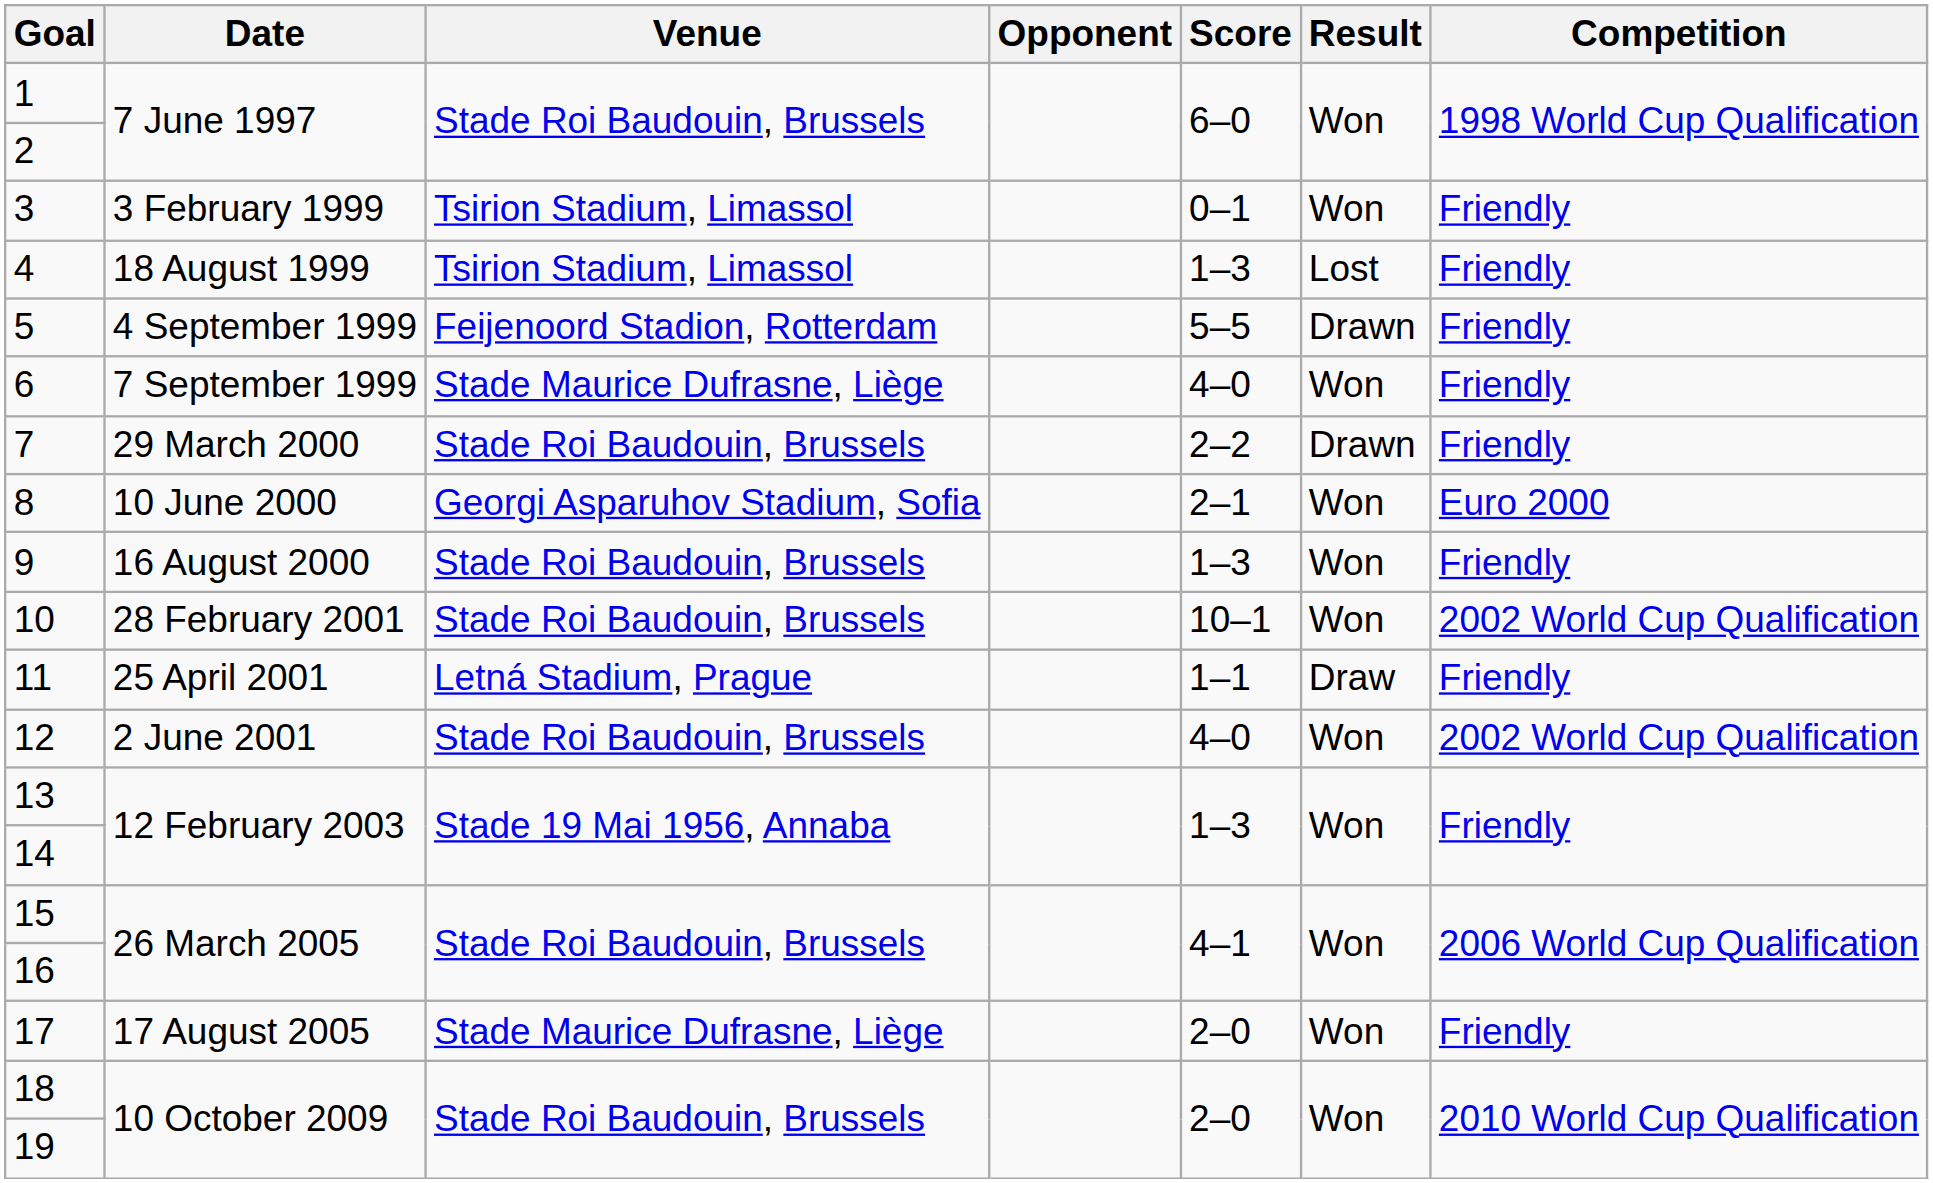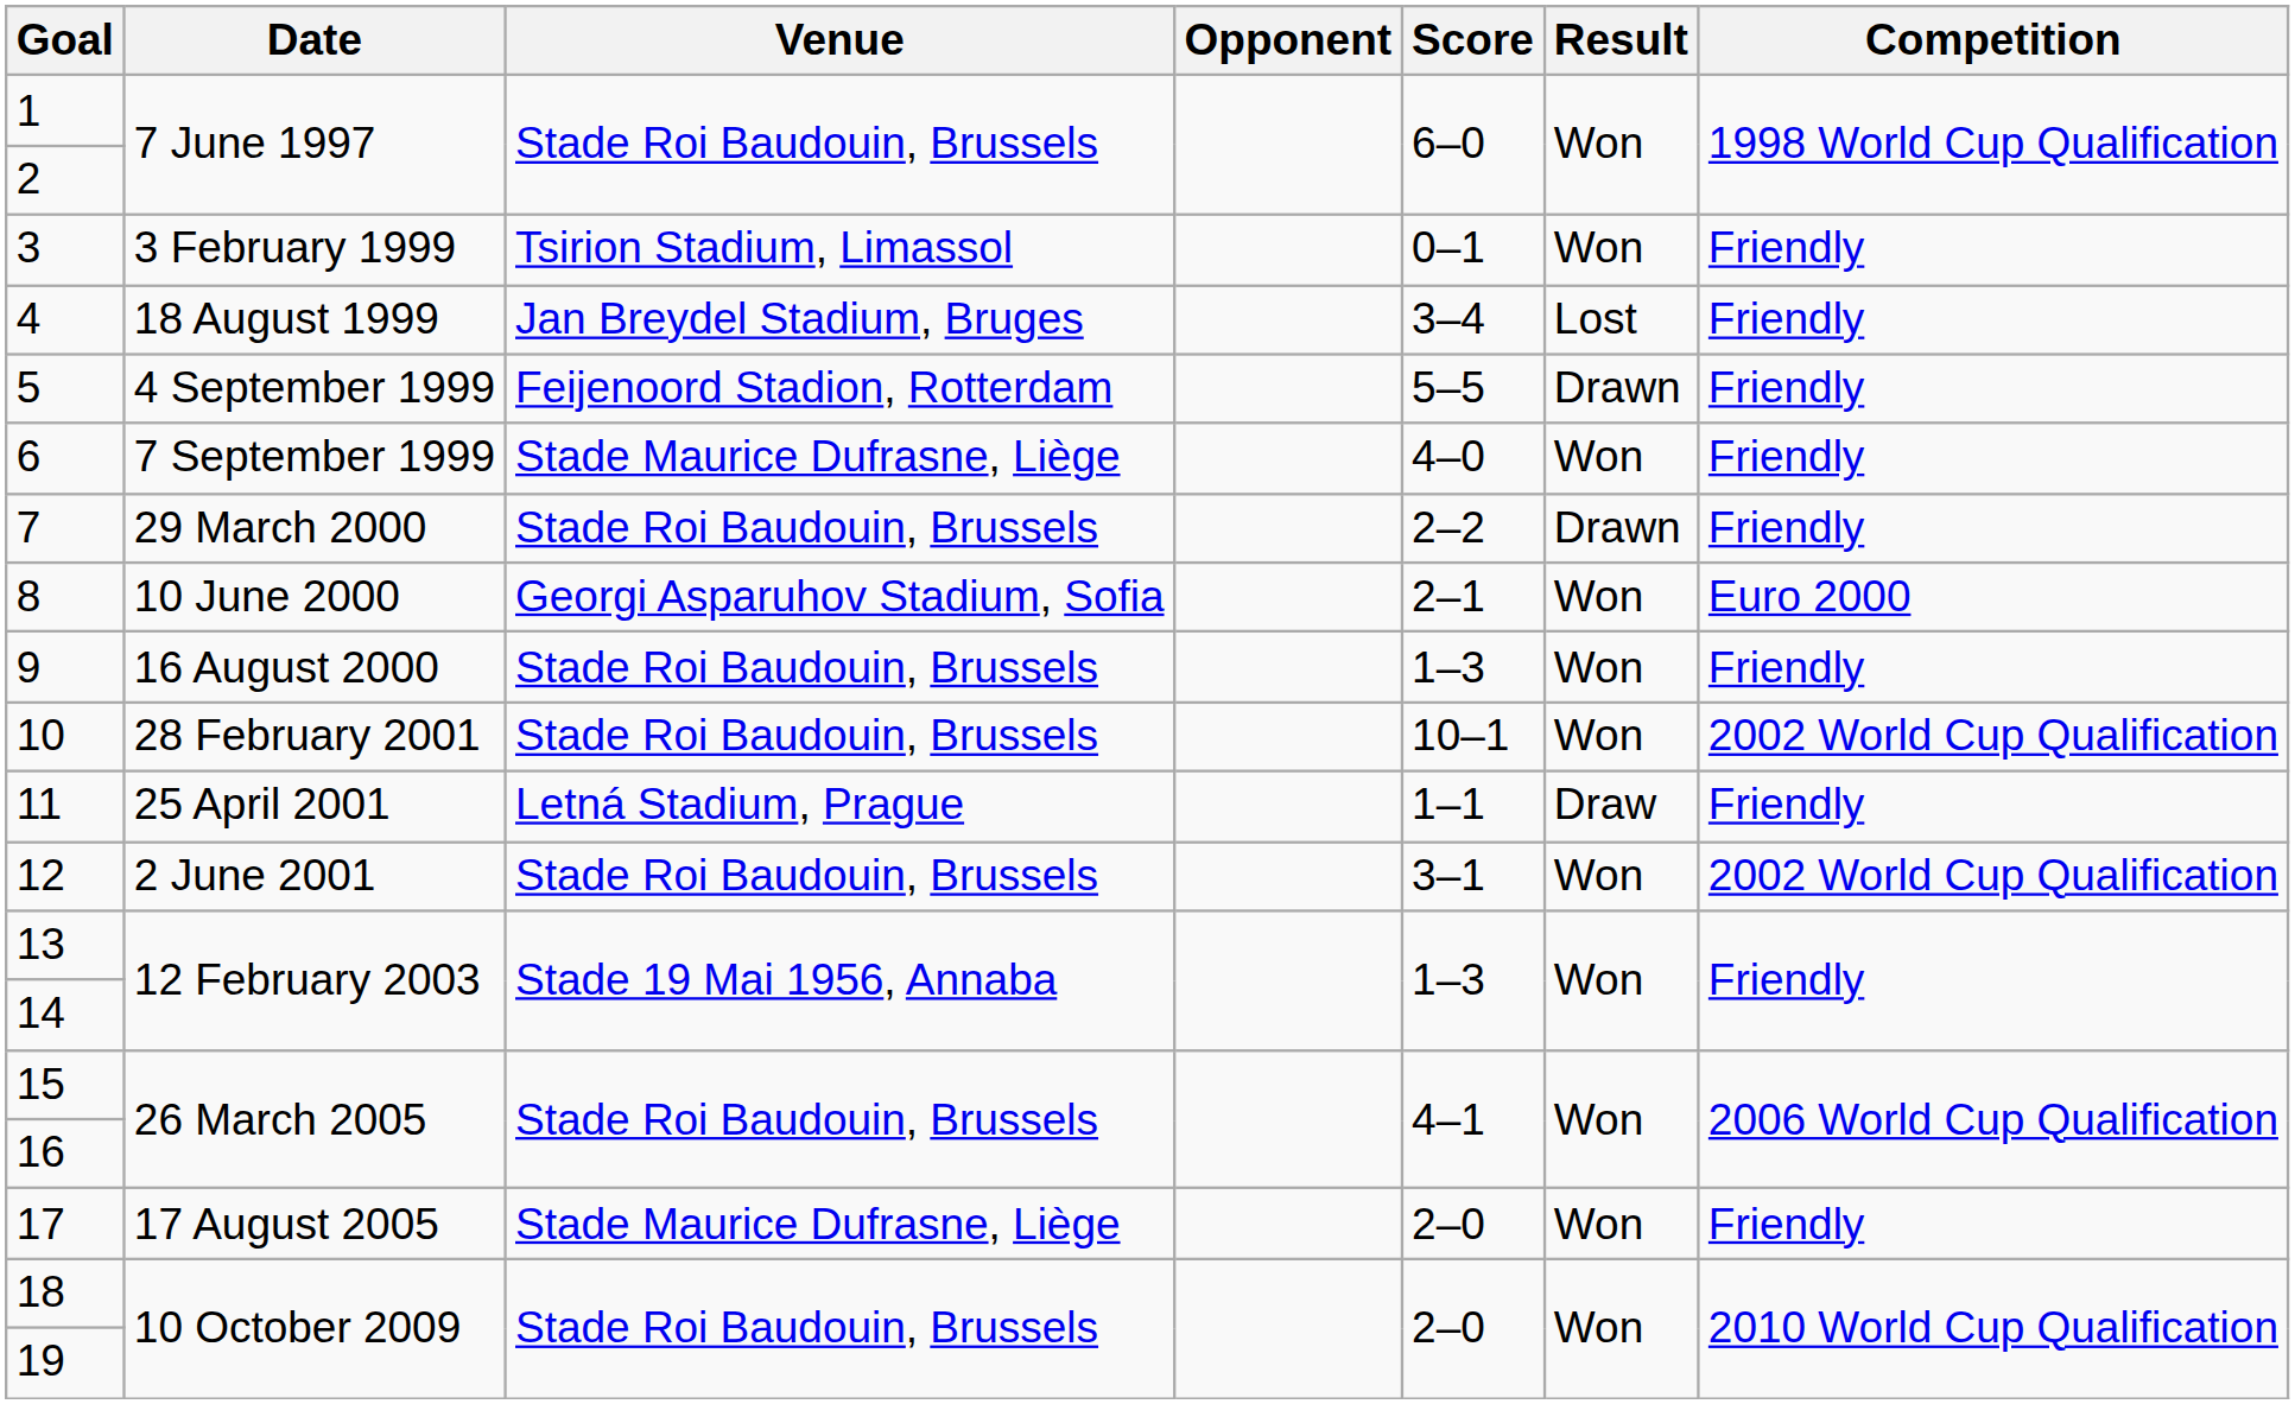 <table class="wikitable sortable">
 <tr>
 <th>Goal</th>
 <th>Date</th>
 <th>Venue</th>
 <th>Opponent</th>
 <th>Score</th>
 <th>Result</th>
 <th>Competition</th>
 </tr>
 <tr>
 <td>1</td>
 <td rowspan="2">7 June 1997</td>
 <td rowspan="2"><a href='#'>Stade Roi Baudouin</a>, <a href='#'>Brussels</a></td>
 <td rowspan="2"></td>
 <td rowspan="2">6–0</td>
 <td rowspan="2">Won</td>
 <td rowspan="2"><a href='#'>1998 World Cup Qualification</a></td>
 </tr>
 <tr>
 <td>2</td>
 </tr>
 <tr>
 <td>3</td>
 <td>3 February 1999</td>
 <td><a href='#'>Tsirion Stadium</a>, <a href='#'>Limassol</a></td>
 <td></td>
 <td>0–1</td>
 <td>Won</td>
 <td><a href='#'>Friendly</a></td>
 </tr>
 <tr>
 <td>4</td>
 <td>18 August 1999</td>
-<td><a href='#'>Tsirion Stadium</a>, <a href='#'>Limassol</a></td>
+<td><a href='#'>Jan Breydel Stadium</a>, <a href='#'>Bruges</a></td>
 <td></td>
-<td>1–3</td>
+<td>3–4</td>
 <td>Lost</td>
 <td><a href='#'>Friendly</a></td>
 </tr>
 <tr>
 <td>5</td>
 <td>4 September 1999</td>
 <td><a href='#'>Feijenoord Stadion</a>, <a href='#'>Rotterdam</a></td>
 <td></td>
 <td>5–5</td>
 <td>Drawn</td>
 <td><a href='#'>Friendly</a></td>
 </tr>
 <tr>
 <td>6</td>
 <td>7 September 1999</td>
 <td><a href='#'>Stade Maurice Dufrasne</a>, <a href='#'>Liège</a></td>
 <td></td>
 <td>4–0</td>
 <td>Won</td>
 <td><a href='#'>Friendly</a></td>
 </tr>
 <tr>
 <td>7</td>
 <td>29 March 2000</td>
 <td><a href='#'>Stade Roi Baudouin</a>, <a href='#'>Brussels</a></td>
 <td></td>
 <td>2–2</td>
 <td>Drawn</td>
 <td><a href='#'>Friendly</a></td>
 </tr>
 <tr>
 <td>8</td>
 <td>10 June 2000</td>
 <td><a href='#'>Georgi Asparuhov Stadium</a>, <a href='#'>Sofia</a></td>
 <td></td>
 <td>2–1</td>
 <td>Won</td>
 <td><a href='#'>Euro 2000</a></td>
 </tr>
 <tr>
 <td>9</td>
 <td>16 August 2000</td>
 <td><a href='#'>Stade Roi Baudouin</a>, <a href='#'>Brussels</a></td>
 <td></td>
 <td>1–3</td>
 <td>Won</td>
 <td><a href='#'>Friendly</a></td>
 </tr>
 <tr>
 <td>10</td>
 <td>28 February 2001</td>
 <td><a href='#'>Stade Roi Baudouin</a>, <a href='#'>Brussels</a></td>
 <td></td>
 <td>10–1</td>
 <td>Won</td>
 <td><a href='#'>2002 World Cup Qualification</a></td>
 </tr>
 <tr>
 <td>11</td>
 <td>25 April 2001</td>
 <td><a href='#'>Letná Stadium</a>, <a href='#'>Prague</a></td>
 <td></td>
 <td>1–1</td>
 <td>Draw</td>
 <td><a href='#'>Friendly</a></td>
 </tr>
 <tr>
 <td>12</td>
 <td>2 June 2001</td>
 <td><a href='#'>Stade Roi Baudouin</a>, <a href='#'>Brussels</a></td>
 <td></td>
-<td>4–0</td>
+<td>3–1</td>
 <td>Won</td>
 <td><a href='#'>2002 World Cup Qualification</a></td>
 </tr>
 <tr>
 <td>13</td>
 <td rowspan="2">12 February 2003</td>
 <td rowspan="2"><a href='#'>Stade 19 Mai 1956</a>, <a href='#'>Annaba</a></td>
 <td rowspan="2"></td>
 <td rowspan="2">1–3</td>
 <td rowspan="2">Won</td>
 <td rowspan="2"><a href='#'>Friendly</a></td>
 </tr>
 <tr>
 <td>14</td>
 </tr>
 <tr>
 <td>15</td>
 <td rowspan="2">26 March 2005</td>
 <td rowspan="2"><a href='#'>Stade Roi Baudouin</a>, <a href='#'>Brussels</a></td>
 <td rowspan="2"></td>
 <td rowspan="2">4–1</td>
 <td rowspan="2">Won</td>
 <td rowspan="2"><a href='#'>2006 World Cup Qualification</a></td>
 </tr>
 <tr>
 <td>16</td>
 </tr>
 <tr>
 <td>17</td>
 <td>17 August 2005</td>
 <td><a href='#'>Stade Maurice Dufrasne</a>, <a href='#'>Liège</a></td>
 <td></td>
 <td>2–0</td>
 <td>Won</td>
 <td><a href='#'>Friendly</a></td>
 </tr>
 <tr>
 <td>18</td>
 <td rowspan="2">10 October 2009</td>
 <td rowspan="2"><a href='#'>Stade Roi Baudouin</a>, <a href='#'>Brussels</a></td>
 <td rowspan="2"></td>
 <td rowspan="2">2–0</td>
 <td rowspan="2">Won</td>
 <td rowspan="2"><a href='#'>2010 World Cup Qualification</a></td>
 </tr>
 <tr>
 <td>19</td>
 </tr>
 </table>
